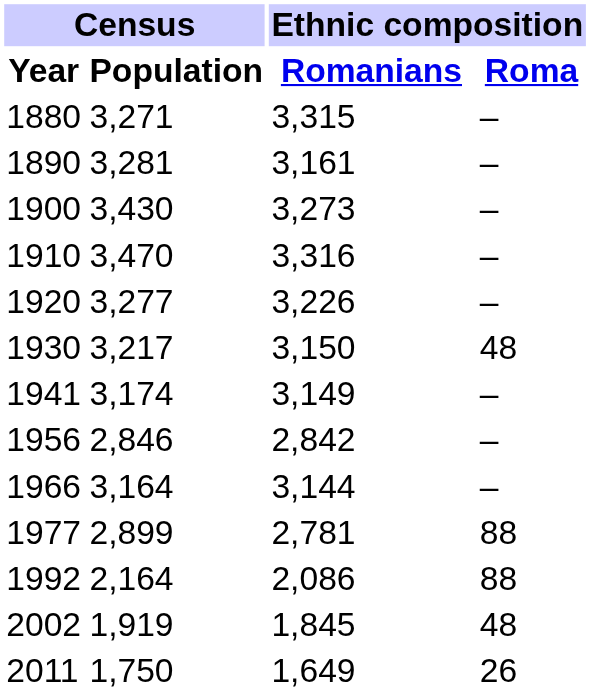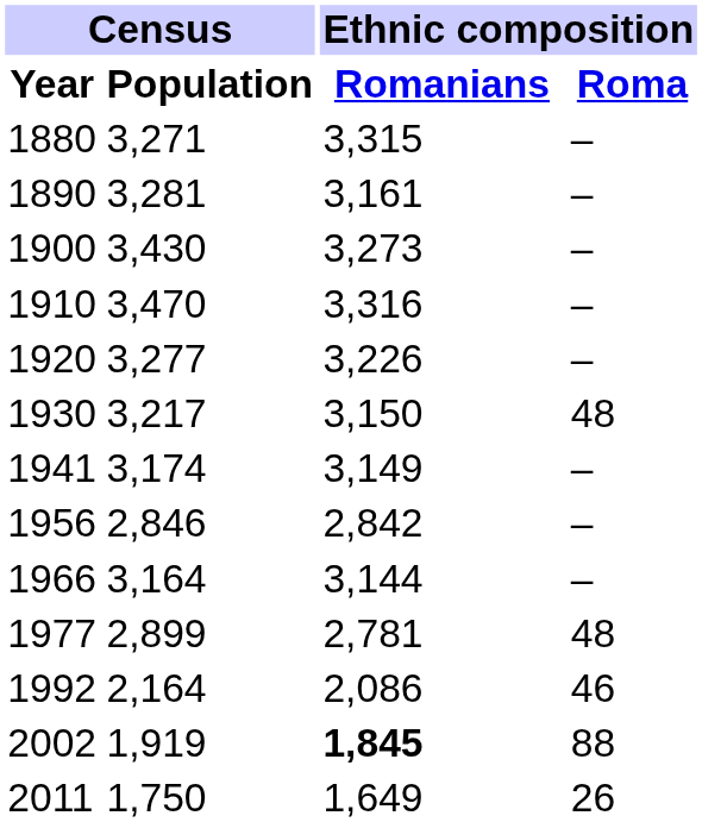 <table class="toccolours">
 <tr>
 <th align="center" colspan="2" style="background:#ccccff;">Census</th>
 <th align="center" colspan="2" style="background:#ccccff;">Ethnic composition</th>
 </tr>
 <tr>
 <th>Year</th>
 <th>Population</th>
 <th><a href='#'>Romanians</a></th>
 <th><a href='#'>Roma</a></th>
 </tr>
 <tr>
 <td>1880</td>
 <td>3,271</td>
 <td>3,315</td>
 <td>–</td>
 </tr>
 <tr>
 <td>1890</td>
 <td>3,281</td>
 <td>3,161</td>
 <td>–</td>
 </tr>
 <tr>
 <td>1900</td>
 <td>3,430</td>
 <td>3,273</td>
 <td>–</td>
 </tr>
 <tr>
 <td>1910</td>
 <td>3,470</td>
 <td>3,316</td>
 <td>–</td>
 </tr>
 <tr>
 <td>1920</td>
 <td>3,277</td>
 <td>3,226</td>
 <td>–</td>
 </tr>
 <tr>
 <td>1930</td>
 <td>3,217</td>
 <td>3,150</td>
 <td>48</td>
 </tr>
 <tr>
 <td>1941</td>
 <td>3,174</td>
 <td>3,149</td>
 <td>–</td>
 </tr>
 <tr>
 <td>1956</td>
 <td>2,846</td>
 <td>2,842</td>
 <td>–</td>
 </tr>
 <tr>
 <td>1966</td>
 <td>3,164</td>
 <td>3,144</td>
 <td>–</td>
 </tr>
 <tr>
 <td>1977</td>
 <td>2,899</td>
 <td>2,781</td>
-<td>88</td>
+<td>48</td>
 </tr>
 <tr>
 <td>1992</td>
 <td>2,164</td>
 <td>2,086</td>
-<td>88</td>
+<td>46</td>
 </tr>
 <tr>
 <td>2002</td>
 <td>1,919</td>
-<td>1,845</td>
-<td>48</td>
+<td><strong>1,845</strong></td>
+<td>88</td>
 </tr>
 <tr>
 <td>2011</td>
 <td>1,750</td>
 <td>1,649</td>
 <td>26</td>
 </tr>
 </table>
